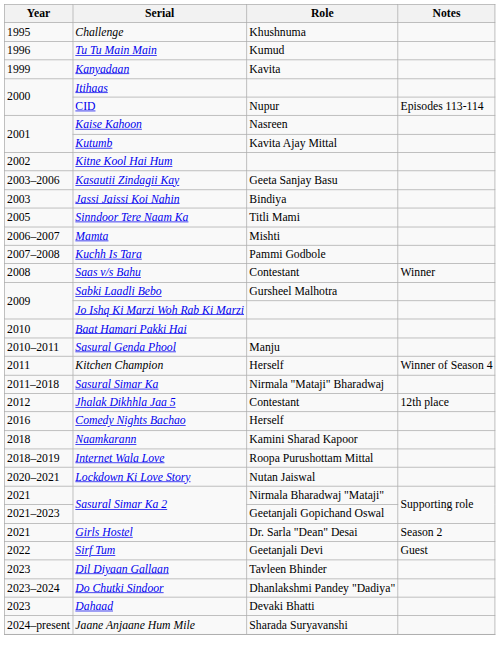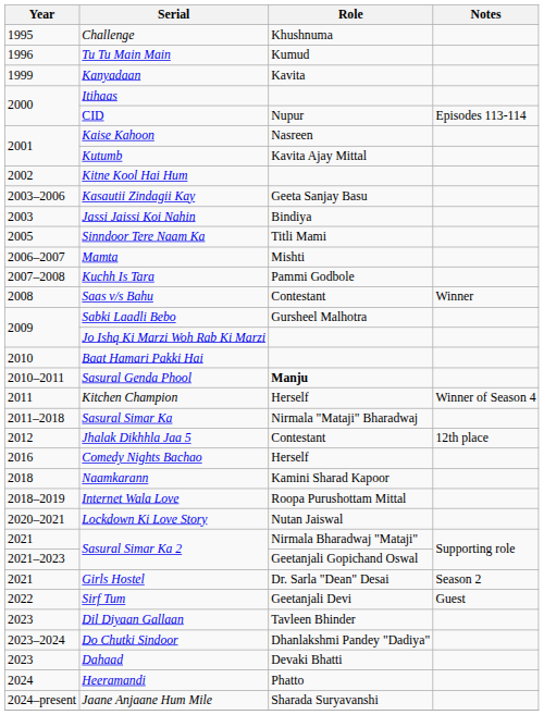 <table class="wikitable sortable">
 <tr>
 <th>Year</th>
 <th>Serial</th>
 <th>Role</th>
 <th class="unsortable">Notes</th>
 </tr>
 <tr>
 <td>1995</td>
 <td><em>Challenge</em></td>
 <td>Khushnuma</td>
 <td></td>
 </tr>
 <tr>
 <td>1996</td>
 <td><em><a href='#'>Tu Tu Main Main</a></em></td>
 <td>Kumud</td>
 <td></td>
 </tr>
 <tr>
 <td>1999</td>
 <td><em><a href='#'>Kanyadaan</a></em></td>
 <td>Kavita</td>
 <td></td>
 </tr>
 <tr>
 <td rowspan="2">2000</td>
 <td><em><a href='#'>Itihaas</a></em></td>
 <td></td>
 <td></td>
 </tr>
 <tr>
 <td><a href='#'>CID</a></td>
 <td>Nupur</td>
 <td>Episodes 113-114</td>
 </tr>
 <tr>
 <td rowspan="2">2001</td>
 <td><em><a href='#'>Kaise Kahoon</a></em></td>
 <td>Nasreen</td>
 <td></td>
 </tr>
 <tr>
 <td><em><a href='#'>Kutumb</a></em></td>
 <td>Kavita Ajay Mittal</td>
 <td></td>
 </tr>
 <tr>
 <td>2002</td>
 <td><em><a href='#'>Kitne Kool Hai Hum</a></em></td>
 <td></td>
 <td></td>
 </tr>
 <tr>
 <td>2003–2006</td>
 <td><em><a href='#'>Kasautii Zindagii Kay</a></em></td>
 <td>Geeta Sanjay Basu</td>
 <td></td>
 </tr>
 <tr>
 <td>2003</td>
 <td><em><a href='#'>Jassi Jaissi Koi Nahin</a></em></td>
 <td>Bindiya</td>
 <td></td>
 </tr>
 <tr>
 <td>2005</td>
 <td><em><a href='#'>Sinndoor Tere Naam Ka</a></em></td>
 <td>Titli Mami</td>
 <td></td>
 </tr>
 <tr>
 <td>2006–2007</td>
 <td><em><a href='#'>Mamta</a></em></td>
 <td>Mishti</td>
 <td></td>
 </tr>
 <tr>
 <td>2007–2008</td>
 <td><em><a href='#'>Kuchh Is Tara</a></em></td>
 <td>Pammi Godbole</td>
 <td></td>
 </tr>
 <tr>
 <td>2008</td>
 <td><em><a href='#'>Saas v/s Bahu</a></em></td>
 <td>Contestant</td>
 <td>Winner</td>
 </tr>
 <tr>
 <td rowspan="2">2009</td>
 <td><em><a href='#'>Sabki Laadli Bebo</a></em></td>
 <td>Gursheel Malhotra</td>
 <td></td>
 </tr>
 <tr>
 <td><em><a href='#'>Jo Ishq Ki Marzi Woh Rab Ki Marzi</a></em></td>
 <td></td>
 <td></td>
 </tr>
 <tr>
 <td>2010</td>
 <td><em><a href='#'>Baat Hamari Pakki Hai</a></em></td>
 <td></td>
 <td></td>
 </tr>
 <tr>
 <td>2010–2011</td>
 <td><em><a href='#'>Sasural Genda Phool</a></em></td>
-<td>Manju</td>
+<td><strong>Manju</strong></td>
 <td></td>
 </tr>
 <tr>
 <td>2011</td>
 <td><em>Kitchen Champion</em></td>
 <td>Herself</td>
 <td>Winner of Season 4</td>
 </tr>
 <tr>
 <td>2011–2018</td>
 <td><em><a href='#'>Sasural Simar Ka</a> </em></td>
 <td>Nirmala "Mataji" Bharadwaj</td>
 <td></td>
 </tr>
 <tr>
 <td>2012</td>
 <td><em><a href='#'>Jhalak Dikhhla Jaa 5</a></em></td>
 <td>Contestant</td>
 <td>12th place</td>
 </tr>
 <tr>
 <td>2016</td>
 <td><em><a href='#'>Comedy Nights Bachao</a></em></td>
 <td>Herself</td>
 <td></td>
 </tr>
 <tr>
 <td>2018</td>
 <td><em><a href='#'>Naamkarann</a></em></td>
 <td>Kamini Sharad Kapoor</td>
 <td></td>
 </tr>
 <tr>
 <td>2018–2019</td>
 <td><em><a href='#'>Internet Wala Love</a></em></td>
 <td>Roopa Purushottam Mittal</td>
 <td></td>
 </tr>
 <tr>
 <td>2020–2021</td>
 <td><em><a href='#'>Lockdown Ki Love Story</a></em></td>
 <td>Nutan Jaiswal</td>
 <td></td>
 </tr>
 <tr>
 <td>2021</td>
 <td rowspan =  "2"><em><a href='#'>Sasural Simar Ka 2</a></em></td>
 <td>Nirmala Bharadwaj "Mataji"</td>
 <td rowspan = "2">Supporting role</td>
 </tr>
 <tr>
 <td>2021–2023</td>
 <td rowspan = "1">Geetanjali Gopichand Oswal</td>
 </tr>
 <tr>
 <td>2021</td>
 <td><em><a href='#'>Girls Hostel</a></em></td>
 <td>Dr. Sarla "Dean" Desai</td>
 <td>Season 2</td>
 </tr>
 <tr>
 <td>2022</td>
 <td><em><a href='#'> Sirf Tum</a></em></td>
 <td>Geetanjali Devi</td>
 <td>Guest</td>
 </tr>
 <tr>
 <td>2023</td>
 <td><em><a href='#'>Dil Diyaan Gallaan</a></em></td>
 <td>Tavleen Bhinder</td>
 <td></td>
 </tr>
 <tr>
 <td>2023–2024</td>
 <td><em><a href='#'>Do Chutki Sindoor</a></em></td>
 <td>Dhanlakshmi Pandey "Dadiya"</td>
 <td></td>
 </tr>
 <tr>
 <td>2023</td>
 <td><em><a href='#'>Dahaad</a></em></td>
 <td>Devaki Bhatti</td>
 <td></td>
 </tr>
 <tr>
+<td>2024</td>
+<td><em><a href='#'>Heeramandi</a></em></td>
+<td>Phatto</td>
+<td></td>
+</tr>
+<tr>
 <td>2024–present</td>
 <td><em>Jaane Anjaane Hum Mile</em></td>
 <td>Sharada Suryavanshi</td>
 <td></td>
 </tr>
 <tr>
 </tr>
 </table>
